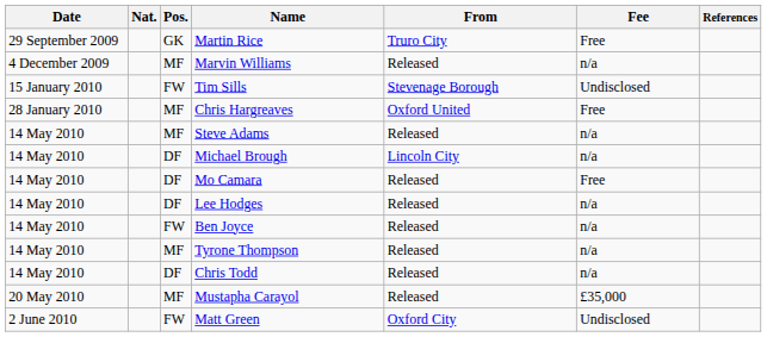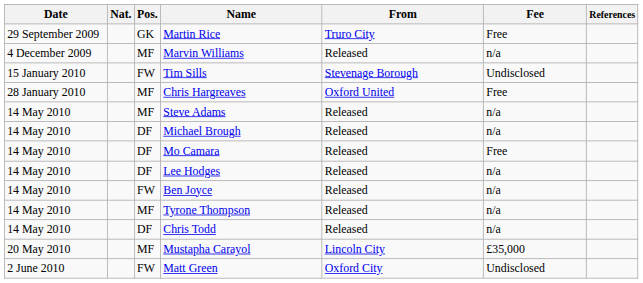 <table class="wikitable" style="font-size: 95%; text-align: left;">
 <tr>
 <th width=125>Date</th>
 <th>Nat.</th>
 <th>Pos.</th>
 <th width=200>Name</th>
 <th width=200>From</th>
 <th width=125>Fee</th>
 <th><small>References</small></th>
 </tr>
 <tr>
 <td>29 September 2009</td>
 <td></td>
 <td>GK</td>
 <td><a href='#'>Martin Rice</a></td>
 <td><a href='#'>Truro City</a></td>
 <td>Free</td>
 <td align="center"></td>
 </tr>
 <tr>
 <td>4 December 2009</td>
 <td></td>
 <td>MF</td>
 <td><a href='#'>Marvin Williams</a></td>
 <td>Released</td>
 <td>n/a</td>
 <td align="center"></td>
 </tr>
 <tr>
 <td>15 January 2010</td>
 <td></td>
 <td>FW</td>
 <td><a href='#'>Tim Sills</a></td>
 <td><a href='#'>Stevenage Borough</a></td>
 <td>Undisclosed</td>
 <td align="center"></td>
 </tr>
 <tr>
 <td>28 January 2010</td>
 <td></td>
 <td>MF</td>
 <td><a href='#'>Chris Hargreaves</a></td>
 <td><a href='#'>Oxford United</a></td>
 <td>Free</td>
 <td align="center"></td>
 </tr>
 <tr>
 <td>14 May 2010</td>
 <td></td>
 <td>MF</td>
 <td><a href='#'>Steve Adams</a></td>
 <td>Released</td>
 <td>n/a</td>
 <td align="center"></td>
 </tr>
 <tr>
 <td>14 May 2010</td>
 <td></td>
 <td>DF</td>
 <td><a href='#'>Michael Brough</a></td>
-<td><a href='#'>Lincoln City</a></td>
+<td>Released</td>
 <td>n/a</td>
 <td align="center"></td>
 </tr>
 <tr>
 <td>14 May 2010</td>
 <td></td>
 <td>DF</td>
 <td><a href='#'>Mo Camara</a></td>
 <td>Released</td>
 <td>Free</td>
 <td align="center"></td>
 </tr>
 <tr>
 <td>14 May 2010</td>
 <td></td>
 <td>DF</td>
 <td><a href='#'>Lee Hodges</a></td>
 <td>Released</td>
 <td>n/a</td>
 <td align="center"></td>
 </tr>
 <tr>
 <td>14 May 2010</td>
 <td></td>
 <td>FW</td>
 <td><a href='#'>Ben Joyce</a></td>
 <td>Released</td>
 <td>n/a</td>
 <td align="center"></td>
 </tr>
 <tr>
 <td>14 May 2010</td>
 <td></td>
 <td>MF</td>
 <td><a href='#'>Tyrone Thompson</a></td>
 <td>Released</td>
 <td>n/a</td>
 <td align="center"></td>
 </tr>
 <tr>
 <td>14 May 2010</td>
 <td></td>
 <td>DF</td>
 <td><a href='#'>Chris Todd</a></td>
 <td>Released</td>
 <td>n/a</td>
 <td align="center"></td>
 </tr>
 <tr>
 <td>20 May 2010</td>
 <td></td>
 <td>MF</td>
 <td><a href='#'>Mustapha Carayol</a></td>
-<td>Released</td>
+<td><a href='#'>Lincoln City</a></td>
 <td>£35,000</td>
 <td align="center"></td>
 </tr>
 <tr>
 <td>2 June 2010</td>
 <td></td>
 <td>FW</td>
 <td><a href='#'>Matt Green</a></td>
 <td><a href='#'>Oxford City</a></td>
 <td>Undisclosed</td>
 <td align="center"></td>
 </tr>
 </table>
